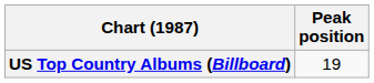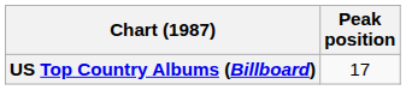 <table class="wikitable sortable plainrowheaders" style="text-align:center;">
 <tr>
 <th scope="col">Chart (1987)</th>
 <th scope="col">Peak<br>position</th>
 </tr>
 <tr>
 <th scope="row">US <a href='#'>Top Country Albums</a> (<em><a href='#'>Billboard</a></em>)</th>
-<td>19</td>
+<td>17</td>
 </tr>
 </table>
